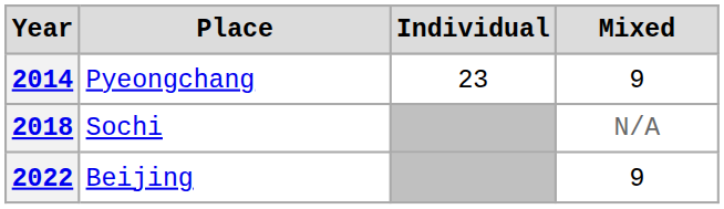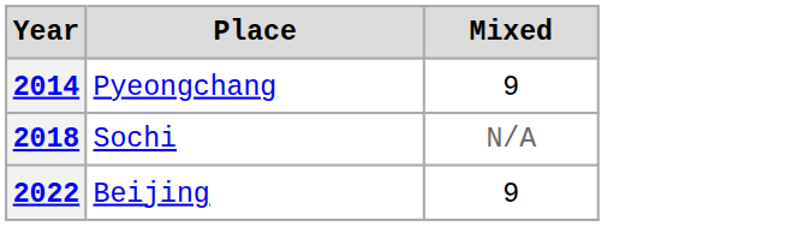 <table class="wikitable plainrowheaders" style="background:#fff; font-size:86%; line-height:16px; border:gray solid 1px; border-collapse:collapse;">
 <tr style="background:#ccc; text-align:center;">
 <th scope="col" style="background:#dcdcdc; width:25px;">Year</th>
 <th scope="col" style="background:#dcdcdc; width:130px;">Place</th>
-<th scope="col" style="background:#dcdcdc; width:65px;">Individual</th>
 <th scope="col" style="background:#dcdcdc; width:65px;">Mixed</th>
 </tr>
 <tr>
 <th scope=row align=center><a href='#'>2014</a></th>
 <td align=left> <a href='#'>Pyeongchang</a></td>
-<td align=center>23</td>
 <td align=center>9</td>
 </tr>
 <tr>
 <th scope=row align=center><a href='#'>2018</a></th>
 <td align=left> <a href='#'>Sochi</a></td>
-<td align=center bgcolor=silver></td>
 <td align=center style=color:#696969>N/A</td>
 </tr>
 <tr>
 <th scope=row align=center><a href='#'>2022</a></th>
 <td align=left> <a href='#'>Beijing</a></td>
-<td align=center bgcolor=silver></td>
 <td align=center>9</td>
 </tr>
 </table>
